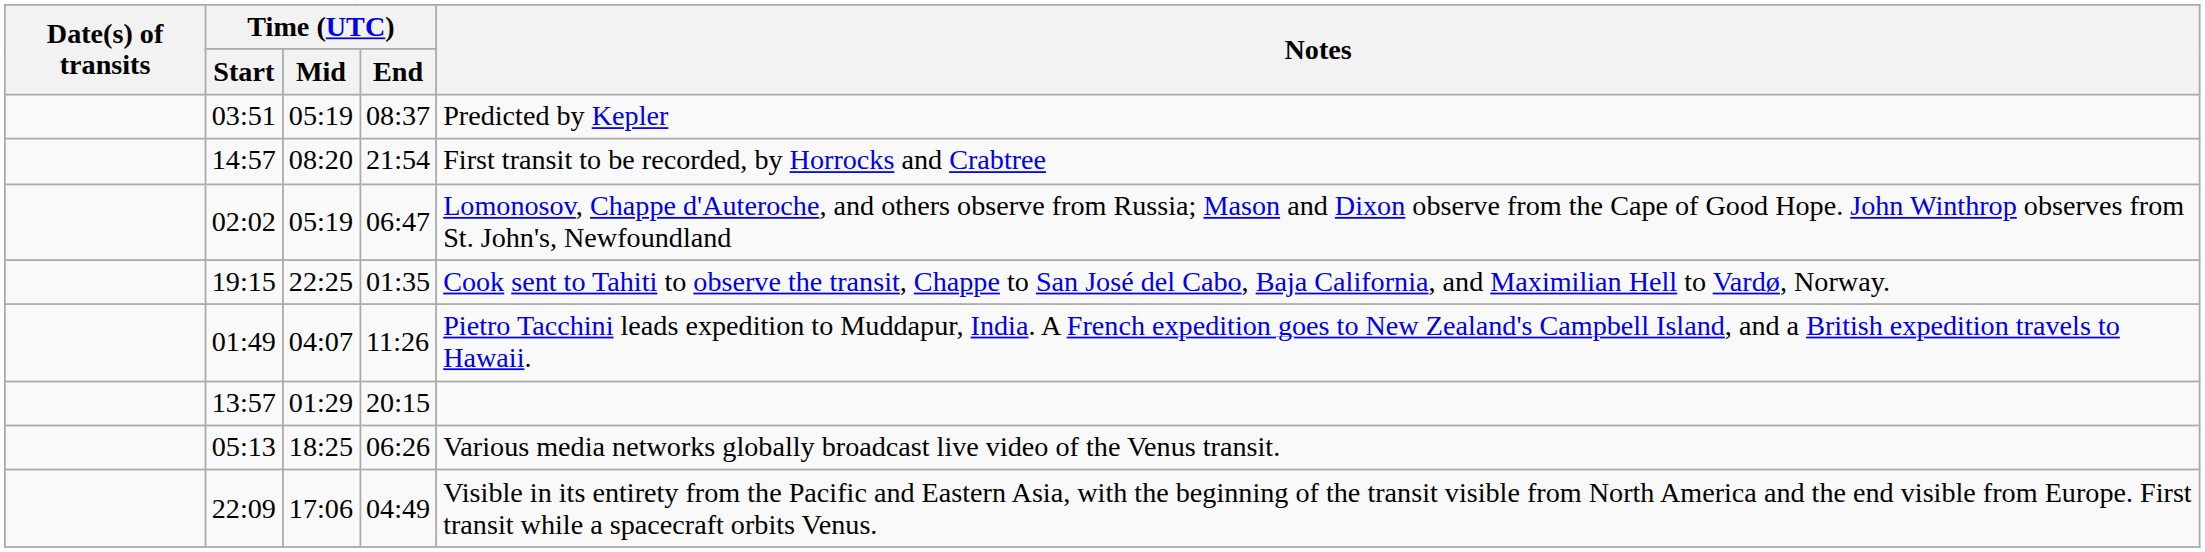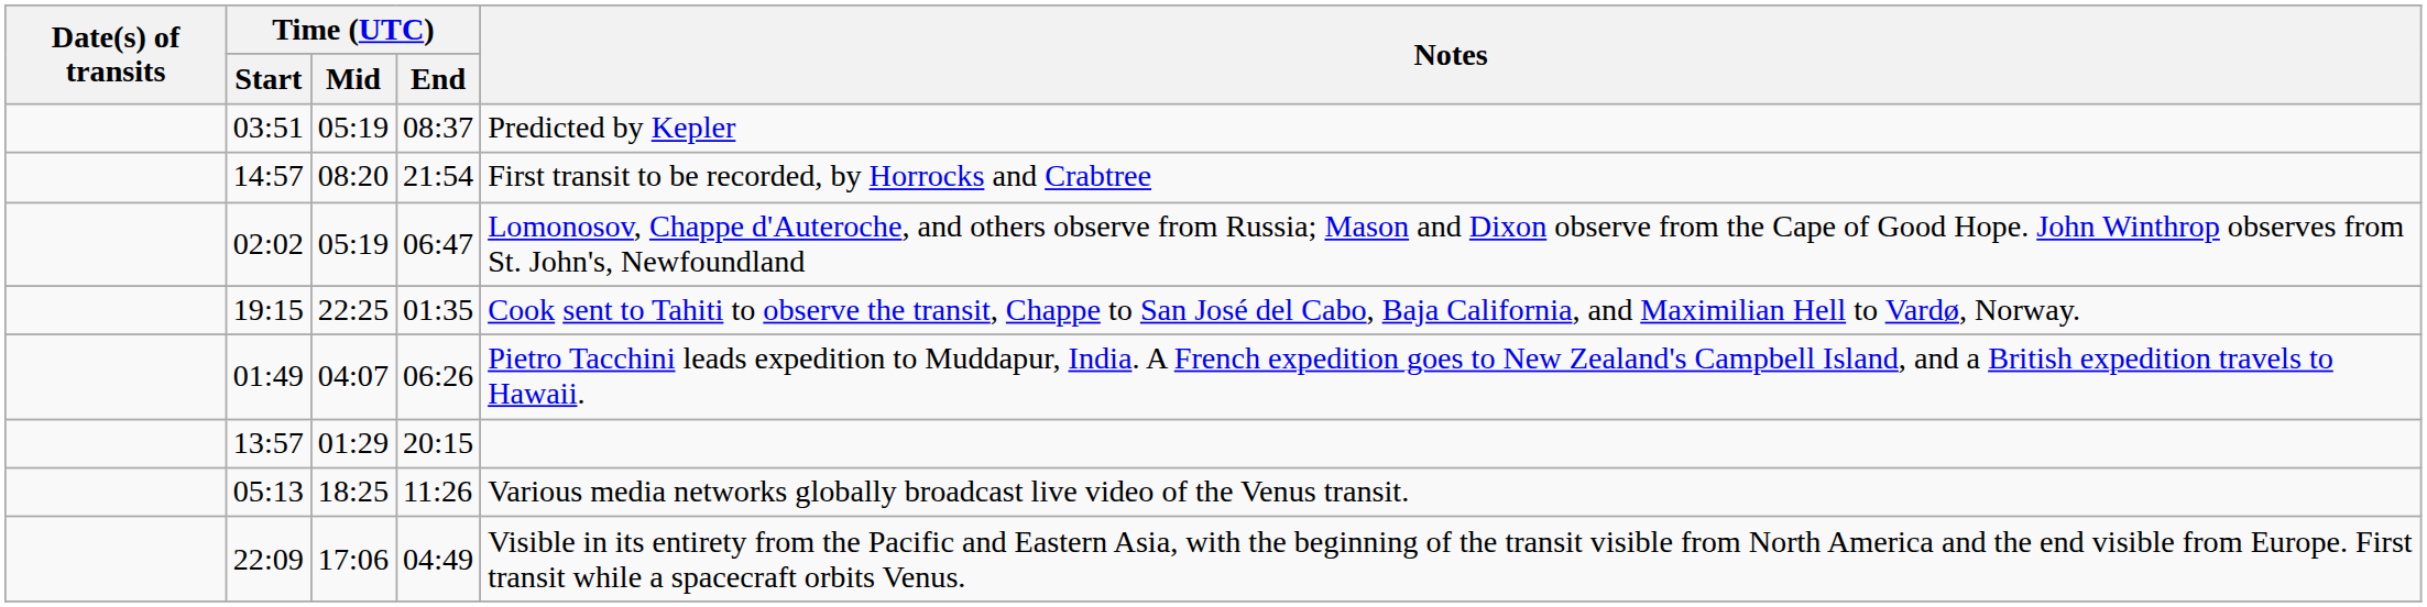 <table class="wikitable">
 <tr>
 <th rowspan=2>Date(s) of transits</th>
 <th colspan=3>Time (<a href='#'>UTC</a>)</th>
 <th rowspan=2>Notes</th>
 </tr>
 <tr>
 <th>Start</th>
 <th>Mid</th>
 <th>End</th>
 </tr>
 <tr>
 <td></td>
 <td>03:51</td>
 <td>05:19</td>
 <td>08:37</td>
 <td>Predicted by <a href='#'>Kepler</a></td>
 </tr>
 <tr>
 <td></td>
 <td>14:57</td>
 <td>08:20</td>
 <td>21:54</td>
 <td>First transit to be recorded, by <a href='#'>Horrocks</a> and <a href='#'>Crabtree</a></td>
 </tr>
 <tr>
 <td></td>
 <td>02:02</td>
 <td>05:19</td>
 <td>06:47</td>
 <td><a href='#'>Lomonosov</a>, <a href='#'>Chappe d'Auteroche</a>, and others observe from Russia; <a href='#'>Mason</a> and <a href='#'>Dixon</a> observe from the Cape of Good Hope. <a href='#'>John Winthrop</a> observes from St. John's, Newfoundland</td>
 </tr>
 <tr>
 <td></td>
 <td>19:15</td>
 <td>22:25</td>
 <td>01:35</td>
 <td><a href='#'>Cook</a> <a href='#'>sent to Tahiti</a> to <a href='#'>observe the transit</a>, <a href='#'>Chappe</a> to <a href='#'>San José del Cabo</a>, <a href='#'>Baja California</a>, and <a href='#'>Maximilian Hell</a> to <a href='#'>Vardø</a>, Norway.</td>
 </tr>
 <tr>
 <td></td>
 <td>01:49</td>
 <td>04:07</td>
-<td>11:26</td>
+<td>06:26</td>
 <td><a href='#'>Pietro Tacchini</a> leads expedition to Muddapur, <a href='#'>India</a>. A <a href='#'>French expedition goes to New Zealand's Campbell Island</a>, and a <a href='#'>British expedition travels to Hawaii</a>.</td>
 </tr>
 <tr>
 <td></td>
 <td>13:57</td>
 <td>01:29</td>
 <td>20:15</td>
 <td></td>
 </tr>
 <tr>
 <td></td>
 <td>05:13</td>
 <td>18:25</td>
-<td>06:26</td>
+<td>11:26</td>
 <td>Various media networks globally broadcast live video of the Venus transit.</td>
 </tr>
 <tr>
 <td></td>
 <td>22:09</td>
 <td>17:06</td>
 <td>04:49</td>
 <td>Visible in its entirety from the Pacific and Eastern Asia, with the beginning of the transit visible from North America and the end visible from Europe. First transit while a spacecraft orbits Venus.</td>
 </tr>
 </table>
